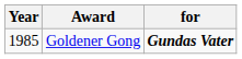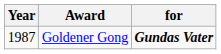 <table class="wikitable sortable">
 <tr>
 <th>Year</th>
 <th>Award</th>
 <th>for</th>
 </tr>
 <tr>
-<td>1985</td>
+<td>1987</td>
 <td><a href='#'>Goldener Gong</a></td>
 <td><strong><em>Gundas Vater</em></strong></td>
 </tr>
 </table>
